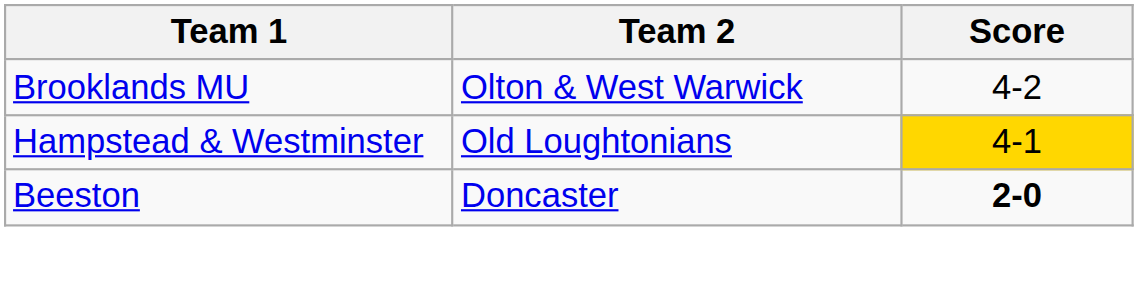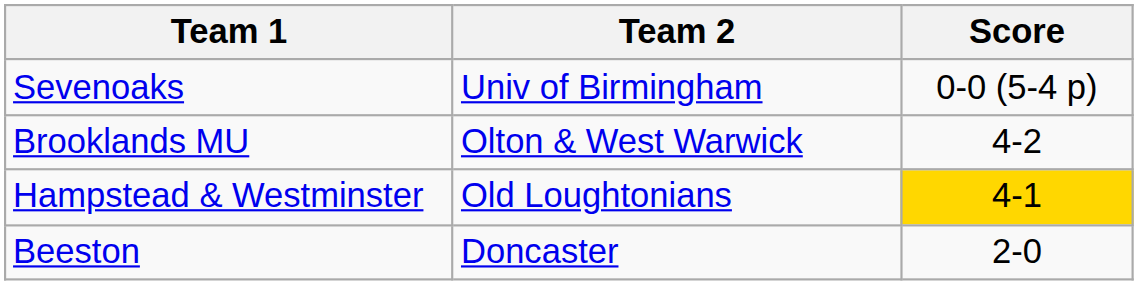 <table class="wikitable" style="font-size: 100%">
 <tr>
 <th width=200>Team 1</th>
 <th width=200>Team 2</th>
 <th width=100>Score</th>
+</tr>
+<tr>
+<td><a href='#'>Sevenoaks</a></td>
+<td><a href='#'>Univ of Birmingham</a></td>
+<td align=center>0-0 (5-4 p)</td>
 </tr>
 <tr>
 <td><a href='#'>Brooklands MU</a></td>
 <td><a href='#'>Olton & West Warwick</a></td>
 <td align=center>4-2</td>
 </tr>
 <tr>
 <td><a href='#'>Hampstead & Westminster</a></td>
 <td><a href='#'>Old Loughtonians</a></td>
 <td align=center style="background: gold;">4-1</td>
 </tr>
 <tr>
 <td><a href='#'>Beeston</a></td>
 <td><a href='#'>Doncaster</a></td>
-<td align=center><strong>2-0</strong></td>
+<td align=center>2-0</td>
 </tr>
 </table>
